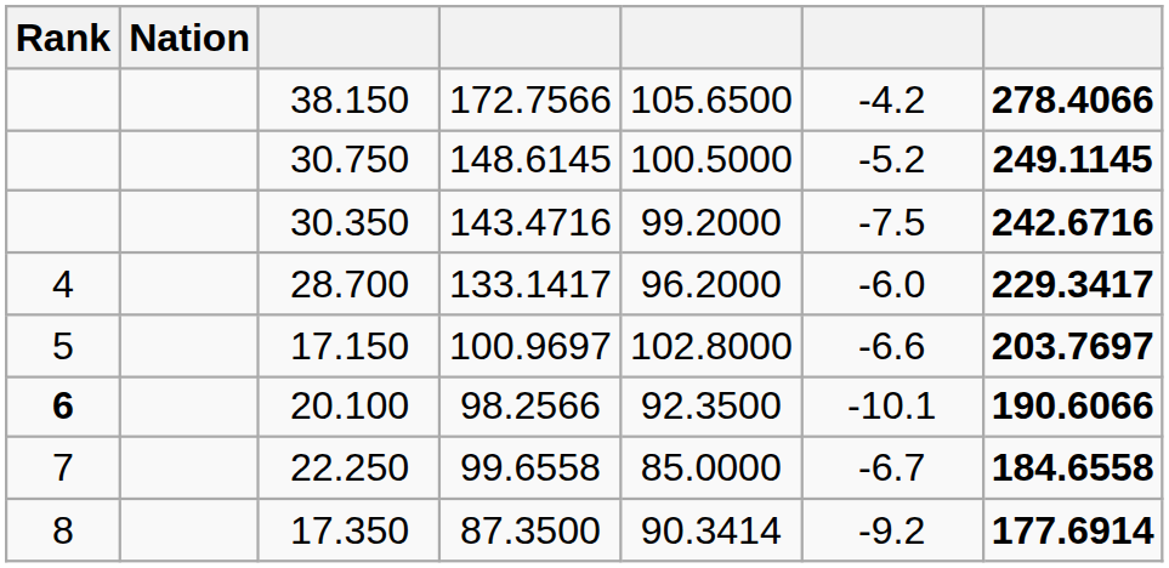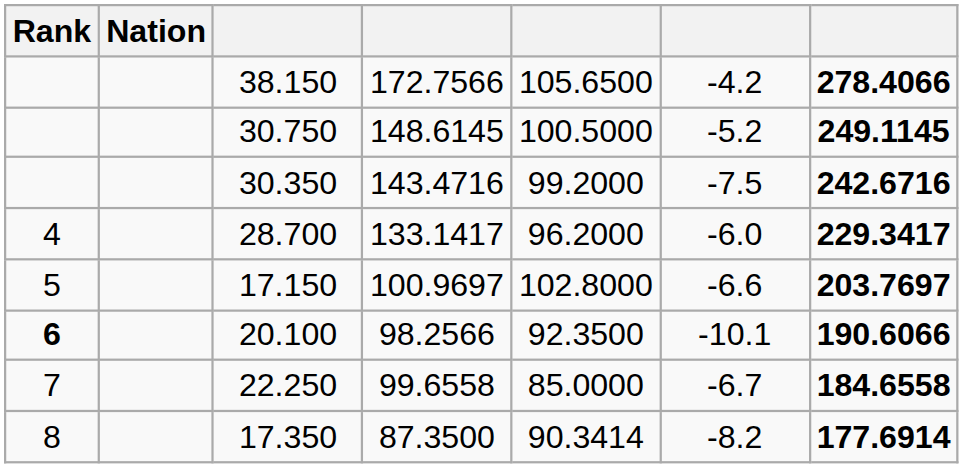 <table class="wikitable sortable" style="text-align:center; font-size:90%">
 <tr>
 <th>Rank</th>
 <th>Nation</th>
 <th width=60></th>
 <th width=60></th>
 <th width=60></th>
 <th width=60></th>
 <th width=60></th>
 </tr>
 <tr>
 <td></td>
 <td align=left><br></td>
 <td>38.150</td>
 <td>172.7566</td>
 <td>105.6500</td>
 <td>-4.2</td>
 <td><strong>278.4066</strong></td>
 </tr>
 <tr>
 <td></td>
 <td align=left><br></td>
 <td>30.750</td>
 <td>148.6145</td>
 <td>100.5000</td>
 <td>-5.2</td>
 <td><strong>249.1145</strong></td>
 </tr>
 <tr>
 <td></td>
 <td align=left><br></td>
 <td>30.350</td>
 <td>143.4716</td>
 <td>99.2000</td>
 <td>-7.5</td>
 <td><strong>242.6716</strong></td>
 </tr>
 <tr>
 <td>4</td>
 <td align=left><br></td>
 <td>28.700</td>
 <td>133.1417</td>
 <td>96.2000</td>
 <td>-6.0</td>
 <td><strong>229.3417</strong></td>
 </tr>
 <tr>
 <td>5</td>
 <td align=left><br></td>
 <td>17.150</td>
 <td>100.9697</td>
 <td>102.8000</td>
 <td>-6.6</td>
 <td><strong>203.7697</strong></td>
 </tr>
 <tr>
 <td><strong>6</strong></td>
 <td align=left><br></td>
 <td>20.100</td>
 <td>98.2566</td>
 <td>92.3500</td>
 <td>-10.1</td>
 <td><strong>190.6066</strong></td>
 </tr>
 <tr>
 <td>7</td>
 <td align=left><br></td>
 <td>22.250</td>
 <td>99.6558</td>
 <td>85.0000</td>
 <td>-6.7</td>
 <td><strong>184.6558</strong></td>
 </tr>
 <tr>
 <td>8</td>
 <td align=left><br></td>
 <td>17.350</td>
 <td>87.3500</td>
 <td>90.3414</td>
-<td>-9.2</td>
+<td>-8.2</td>
 <td><strong>177.6914</strong></td>
 </tr>
 </table>
